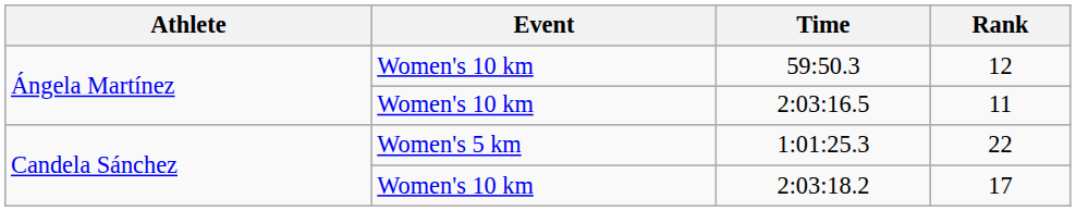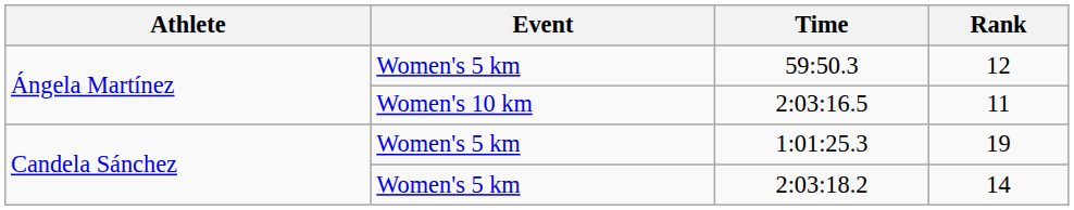 <table class="wikitable" style="text-align:center; font-size:90%; width:50%;">
 <tr>
 <th>Athlete</th>
 <th>Event</th>
 <th>Time</th>
 <th>Rank</th>
 </tr>
 <tr>
 <td align=left rowspan=2><a href='#'>Ángela Martínez</a></td>
-<td align=left><a href='#'>Women's 10 km</a></td>
+<td align=left><a href='#'>Women's 5 km</a></td>
 <td>59:50.3</td>
 <td>12</td>
 </tr>
 <tr>
 <td align=left><a href='#'>Women's 10 km</a></td>
 <td>2:03:16.5</td>
 <td>11</td>
 </tr>
 <tr>
 <td align=left rowspan=2><a href='#'>Candela Sánchez</a></td>
 <td align=left><a href='#'>Women's 5 km</a></td>
 <td>1:01:25.3</td>
-<td>22</td>
+<td>19</td>
 </tr>
 <tr>
-<td align=left><a href='#'>Women's 10 km</a></td>
+<td align=left><a href='#'>Women's 5 km</a></td>
 <td>2:03:18.2</td>
-<td>17</td>
+<td>14</td>
 </tr>
 </table>
